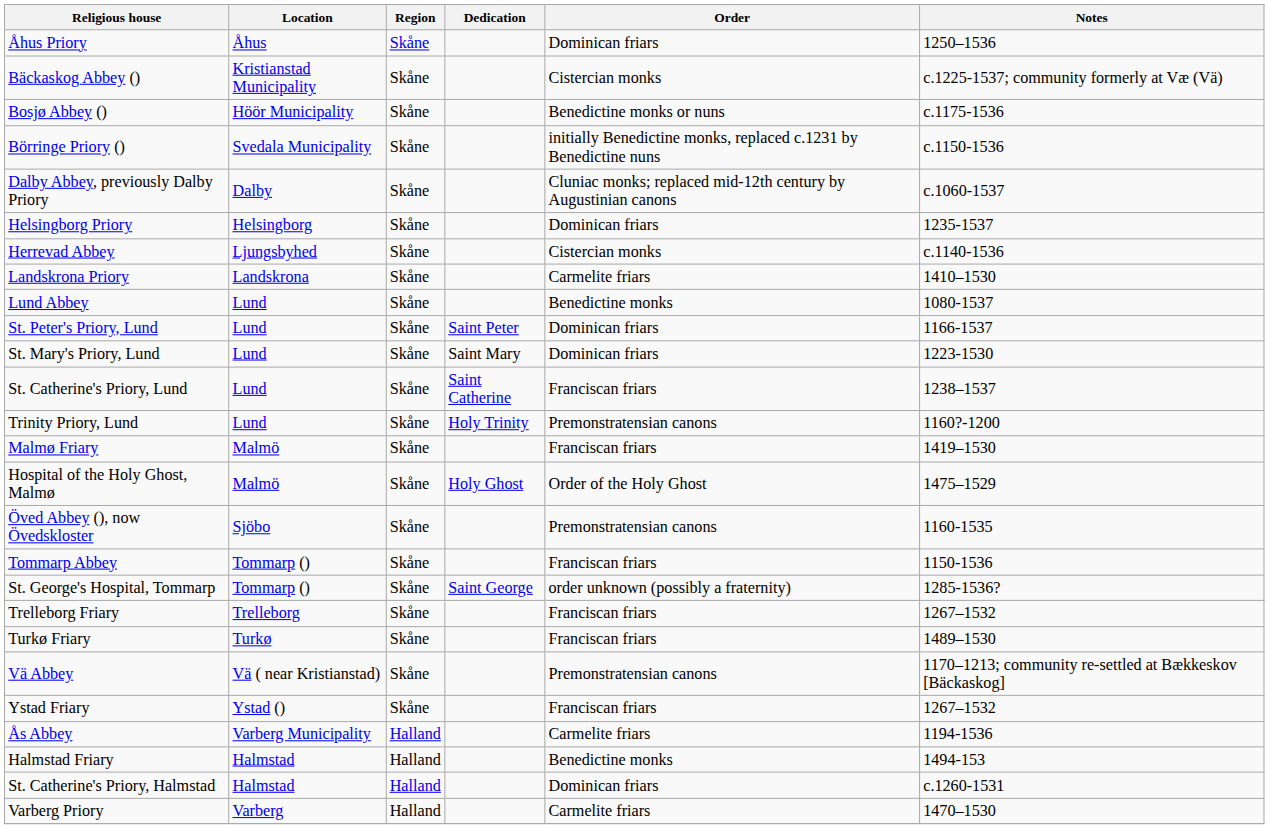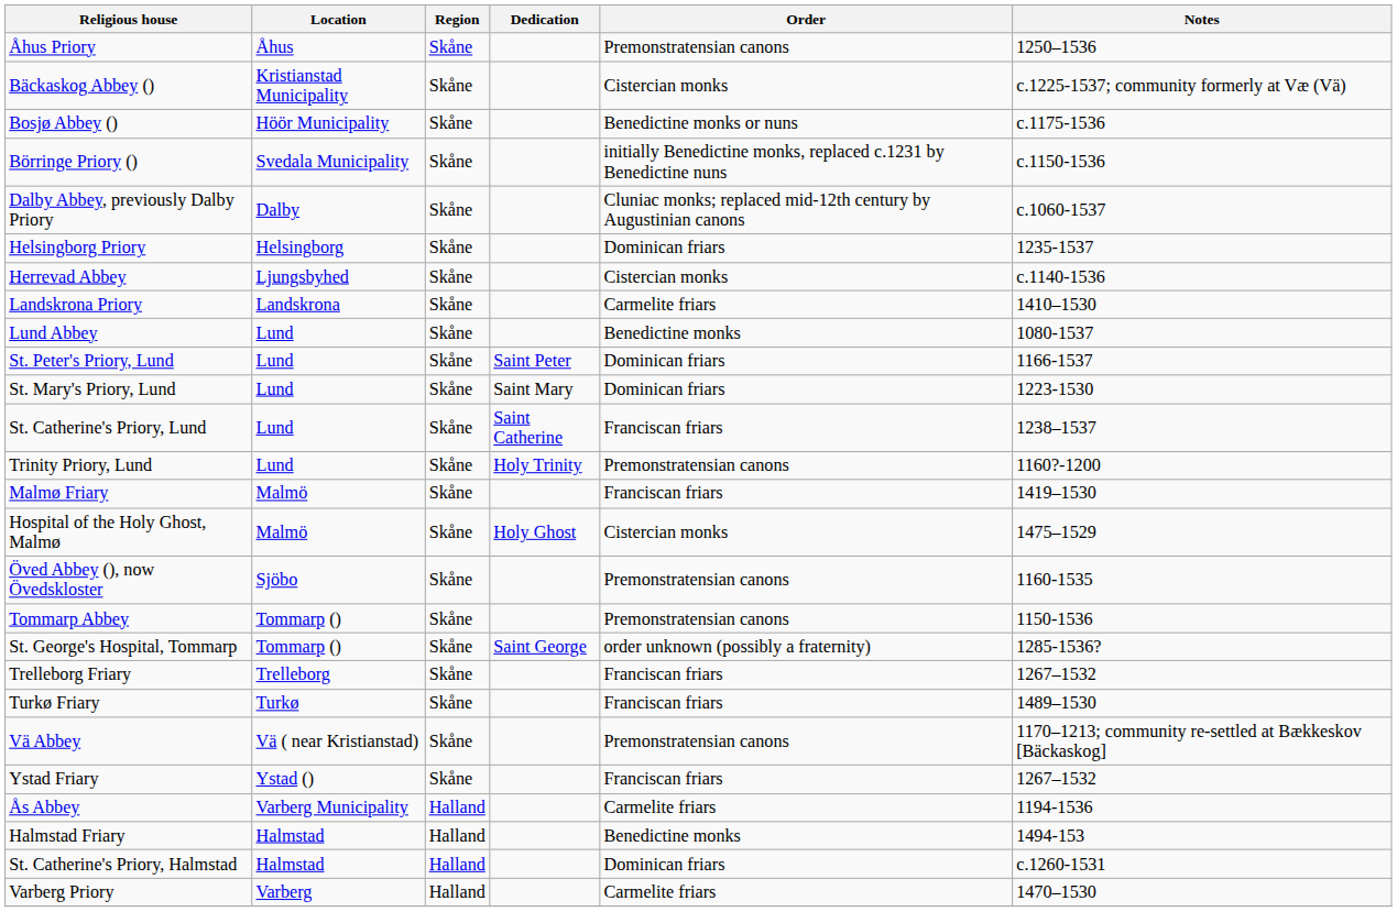 <table class="wikitable sortable">
 <tr>
 <th><small>Religious house</small></th>
 <th><small>Location</small></th>
 <th><small>Region</small></th>
 <th><small>Dedication</small></th>
 <th><small>Order</small></th>
 <th><small>Notes</small></th>
 </tr>
 <tr>
 <td><a href='#'>Åhus Priory</a></td>
 <td><a href='#'>Åhus</a></td>
 <td><a href='#'>Skåne</a></td>
 <td></td>
-<td>Dominican friars</td>
+<td>Premonstratensian canons</td>
 <td>1250–1536</td>
 </tr>
 <tr>
 <td><a href='#'>Bäckaskog Abbey</a> ()</td>
 <td><a href='#'>Kristianstad Municipality</a></td>
 <td>Skåne</td>
 <td></td>
 <td>Cistercian monks</td>
 <td>c.1225-1537; community formerly at Væ (Vä)</td>
 </tr>
 <tr>
 <td><a href='#'>Bosjø Abbey</a> ()</td>
 <td><a href='#'>Höör Municipality</a></td>
 <td>Skåne</td>
 <td></td>
 <td>Benedictine monks or nuns</td>
 <td>c.1175-1536</td>
 </tr>
 <tr>
 <td><a href='#'>Börringe Priory</a> ()</td>
 <td><a href='#'>Svedala Municipality</a></td>
 <td>Skåne</td>
 <td></td>
 <td>initially Benedictine monks, replaced c.1231 by Benedictine nuns</td>
 <td>c.1150-1536</td>
 </tr>
 <tr>
 <td><a href='#'>Dalby Abbey</a>, previously Dalby Priory</td>
 <td><a href='#'>Dalby</a></td>
 <td>Skåne</td>
 <td></td>
 <td>Cluniac monks; replaced mid-12th century by Augustinian canons</td>
 <td>c.1060-1537</td>
 </tr>
 <tr>
 <td><a href='#'>Helsingborg Priory</a></td>
 <td><a href='#'>Helsingborg</a></td>
 <td>Skåne</td>
 <td></td>
 <td>Dominican friars</td>
 <td>1235-1537</td>
 </tr>
 <tr>
 <td><a href='#'>Herrevad Abbey</a></td>
 <td><a href='#'>Ljungsbyhed</a></td>
 <td>Skåne</td>
 <td></td>
 <td>Cistercian monks</td>
 <td>c.1140-1536</td>
 </tr>
 <tr>
 <td><a href='#'>Landskrona Priory</a></td>
 <td><a href='#'>Landskrona</a></td>
 <td>Skåne</td>
 <td></td>
 <td>Carmelite friars</td>
 <td>1410–1530</td>
 </tr>
 <tr>
 <td><a href='#'>Lund Abbey</a></td>
 <td><a href='#'>Lund</a></td>
 <td>Skåne</td>
 <td></td>
 <td>Benedictine monks</td>
 <td>1080-1537</td>
 </tr>
 <tr>
 <td><a href='#'>St. Peter's Priory, Lund</a></td>
 <td><a href='#'>Lund</a></td>
 <td>Skåne</td>
 <td><a href='#'>Saint Peter</a></td>
 <td>Dominican friars</td>
 <td>1166-1537</td>
 </tr>
 <tr>
 <td>St. Mary's Priory, Lund</td>
 <td><a href='#'>Lund</a></td>
 <td>Skåne</td>
 <td>Saint Mary</td>
 <td>Dominican friars</td>
 <td>1223-1530</td>
 </tr>
 <tr>
 <td>St. Catherine's Priory, Lund</td>
 <td><a href='#'>Lund</a></td>
 <td>Skåne</td>
 <td><a href='#'>Saint Catherine</a></td>
 <td>Franciscan friars</td>
 <td>1238–1537</td>
 </tr>
 <tr>
 <td>Trinity Priory, Lund</td>
 <td><a href='#'>Lund</a></td>
 <td>Skåne</td>
 <td><a href='#'>Holy Trinity</a></td>
 <td>Premonstratensian canons</td>
 <td>1160?-1200</td>
 </tr>
 <tr>
 <td><a href='#'>Malmø Friary</a></td>
 <td><a href='#'>Malmö</a></td>
 <td>Skåne</td>
 <td></td>
 <td>Franciscan friars</td>
 <td>1419–1530</td>
 </tr>
 <tr>
 <td>Hospital of the Holy Ghost, Malmø</td>
 <td><a href='#'>Malmö</a></td>
 <td>Skåne</td>
 <td><a href='#'>Holy Ghost</a></td>
-<td>Order of the Holy Ghost</td>
+<td>Cistercian monks</td>
 <td>1475–1529</td>
 </tr>
 <tr>
 <td><a href='#'>Öved Abbey</a> (), now <a href='#'>Övedskloster</a></td>
 <td><a href='#'>Sjöbo</a></td>
 <td>Skåne</td>
 <td></td>
 <td>Premonstratensian canons</td>
 <td>1160-1535</td>
 </tr>
 <tr>
 <td><a href='#'>Tommarp Abbey</a></td>
 <td><a href='#'>Tommarp</a> ()</td>
 <td>Skåne</td>
 <td></td>
-<td>Franciscan friars</td>
+<td>Premonstratensian canons</td>
 <td>1150-1536</td>
 </tr>
 <tr>
 <td>St. George's Hospital, Tommarp</td>
 <td><a href='#'>Tommarp</a> ()</td>
 <td>Skåne</td>
 <td><a href='#'>Saint George</a></td>
 <td>order unknown (possibly a fraternity)</td>
 <td>1285-1536?</td>
 </tr>
 <tr>
 <td>Trelleborg Friary</td>
 <td><a href='#'>Trelleborg</a></td>
 <td>Skåne</td>
 <td></td>
 <td>Franciscan friars</td>
 <td>1267–1532</td>
 </tr>
 <tr>
 <td>Turkø Friary</td>
 <td><a href='#'>Turkø</a></td>
 <td>Skåne</td>
 <td></td>
 <td>Franciscan friars</td>
 <td>1489–1530</td>
 </tr>
 <tr>
 <td><a href='#'>Vä Abbey</a></td>
 <td><a href='#'>Vä</a> ( near Kristianstad)</td>
 <td>Skåne</td>
 <td></td>
 <td>Premonstratensian canons</td>
 <td>1170–1213; community re-settled at Bækkeskov [Bäckaskog]</td>
 </tr>
 <tr>
 <td>Ystad Friary</td>
 <td><a href='#'>Ystad</a> ()</td>
 <td>Skåne</td>
 <td></td>
 <td>Franciscan friars</td>
 <td>1267–1532</td>
 </tr>
 <tr>
 <td><a href='#'>Ås Abbey</a></td>
 <td><a href='#'>Varberg Municipality</a></td>
 <td><a href='#'>Halland</a></td>
 <td></td>
 <td>Carmelite friars</td>
 <td>1194-1536</td>
 </tr>
 <tr>
 <td>Halmstad Friary</td>
 <td><a href='#'>Halmstad</a></td>
 <td>Halland</td>
 <td></td>
 <td>Benedictine monks</td>
 <td>1494-153</td>
 </tr>
 <tr>
 <td>St. Catherine's Priory, Halmstad</td>
 <td><a href='#'>Halmstad</a></td>
 <td><a href='#'>Halland</a></td>
 <td></td>
 <td>Dominican friars</td>
 <td>c.1260-1531</td>
 </tr>
 <tr>
 <td>Varberg Priory</td>
 <td><a href='#'>Varberg</a></td>
 <td>Halland</td>
 <td></td>
 <td>Carmelite friars</td>
 <td>1470–1530</td>
 </tr>
 <tr>
 </tr>
 </table>
